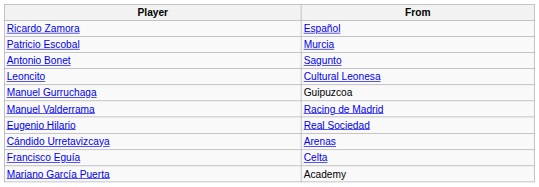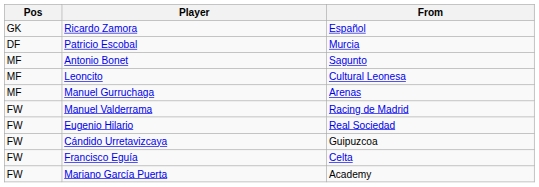 <table width=50% class="wikitable" style="text-align:center; font-size:95%; text-align:left">
 <tr>
+<th><strong>Pos</strong></th>
 <th><strong>Player</strong></th>
 <th><strong>From</strong></th>
 </tr>
 <tr --->
+<td>GK</td>
 <td> <a href='#'>Ricardo Zamora</a></td>
 <td> <a href='#'>Español</a></td>
 </tr>
 <tr --->
+<td>DF</td>
 <td> <a href='#'>Patricio Escobal</a></td>
 <td> <a href='#'>Murcia</a></td>
 </tr>
 <tr --->
+<td>MF</td>
 <td> <a href='#'>Antonio Bonet</a></td>
 <td> <a href='#'>Sagunto</a></td>
 </tr>
 <tr --->
+<td>MF</td>
 <td> <a href='#'>Leoncito</a></td>
 <td> <a href='#'>Cultural Leonesa</a></td>
 </tr>
 <tr --->
+<td>MF</td>
 <td> <a href='#'>Manuel Gurruchaga</a></td>
-<td> Guipuzcoa</td>
+<td> <a href='#'>Arenas</a></td>
 </tr>
 <tr --->
+<td>FW</td>
 <td> <a href='#'>Manuel Valderrama</a></td>
 <td> <a href='#'>Racing de Madrid</a></td>
 </tr>
 <tr --->
+<td>FW</td>
 <td> <a href='#'>Eugenio Hilario</a></td>
 <td> <a href='#'>Real Sociedad</a></td>
 </tr>
 <tr --->
+<td>FW</td>
 <td> <a href='#'>Cándido Urretavizcaya</a></td>
-<td> <a href='#'>Arenas</a></td>
+<td> Guipuzcoa</td>
 </tr>
 <tr --->
+<td>FW</td>
 <td> <a href='#'>Francisco Eguía</a></td>
 <td> <a href='#'>Celta</a></td>
 </tr>
 <tr --->
+<td>FW</td>
 <td> <a href='#'>Mariano García Puerta</a></td>
 <td> Academy</td>
 </tr>
 </table>
